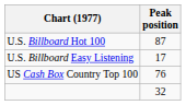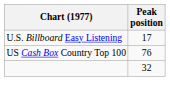 <table class="wikitable sortable">
 <tr>
 <th>Chart (1977)</th>
 <th>Peak<br>position</th>
-</tr>
-<tr>
-<td>U.S. <a href='#'><em>Billboard</em> Hot 100</a></td>
-<td style="text-align:center;">87</td>
 </tr>
 <tr>
 <td>U.S. <em>Billboard</em> <a href='#'>Easy Listening</a></td>
 <td style="text-align:center;">17</td>
 </tr>
 <tr>
 <td>US <em><a href='#'>Cash Box</a></em> Country Top 100 </td>
 <td style="text-align:center;">76</td>
 </tr>
 <tr>
 <td Canadian Adult Contemporary (></td>
 <td style="text-align:center;">32</td>
 </tr>
 </table>
